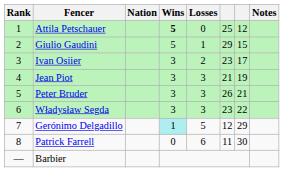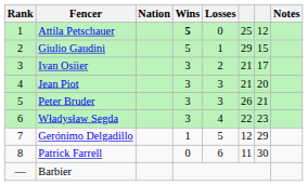 <table class="wikitable sortable" style="text-align: center;">
 <tr>
 <th>Rank</th>
 <th>Fencer</th>
 <th>Nation</th>
 <th>Wins</th>
 <th>Losses</th>
 <th></th>
 <th></th>
 <th>Notes</th>
 </tr>
 <tr style="background:#bbf3bb;">
 <td>1</td>
 <td align=left><a href='#'>Attila Petschauer</a></td>
 <td align=left></td>
 <td><strong>5</strong></td>
 <td>0</td>
 <td>25</td>
 <td>12</td>
 <td></td>
 </tr>
 <tr style="background:#bbf3bb;">
 <td>2</td>
 <td align=left><a href='#'>Giulio Gaudini</a></td>
 <td align=left></td>
 <td>5</td>
 <td>1</td>
 <td>29</td>
 <td>15</td>
 <td></td>
 </tr>
 <tr style="background:#bbf3bb;">
 <td>3</td>
 <td align=left><a href='#'>Ivan Osiier</a></td>
 <td align=left></td>
 <td>3</td>
 <td>2</td>
-<td>23</td>
+<td>21</td>
 <td>17</td>
 <td></td>
 </tr>
 <tr style="background:#bbf3bb;">
 <td>4</td>
 <td align=left><a href='#'>Jean Piot</a></td>
 <td align=left></td>
 <td>3</td>
 <td>3</td>
 <td>21</td>
-<td>19</td>
+<td>20</td>
 <td></td>
 </tr>
 <tr style="background:#bbf3bb;">
 <td>5</td>
 <td align=left><a href='#'>Peter Bruder</a></td>
 <td align=left></td>
 <td>3</td>
 <td>3</td>
 <td>26</td>
 <td>21</td>
 <td></td>
 </tr>
 <tr style="background:#bbf3bb;">
 <td>6</td>
 <td align=left><a href='#'>Władysław Segda</a></td>
 <td align=left></td>
 <td>3</td>
-<td>3</td>
+<td>4</td>
+<td>22</td>
 <td>23</td>
-<td>22</td>
 <td></td>
 </tr>
 <tr>
 <td>7</td>
 <td align=left><a href='#'>Gerónimo Delgadillo</a></td>
 <td align=left></td>
-<td style="background: paleturquoise;">1</td>
+<td>1</td>
 <td>5</td>
 <td>12</td>
 <td>29</td>
 <td></td>
 </tr>
 <tr>
 <td>8</td>
 <td align=left><a href='#'>Patrick Farrell</a></td>
 <td align=left></td>
 <td>0</td>
 <td>6</td>
 <td>11</td>
 <td>30</td>
 <td></td>
 </tr>
 <tr>
 <td data-sort-value=9>—</td>
 <td align=left>Barbier</td>
 <td align=left></td>
 <td colspan=4></td>
 <td></td>
 </tr>
 </table>
